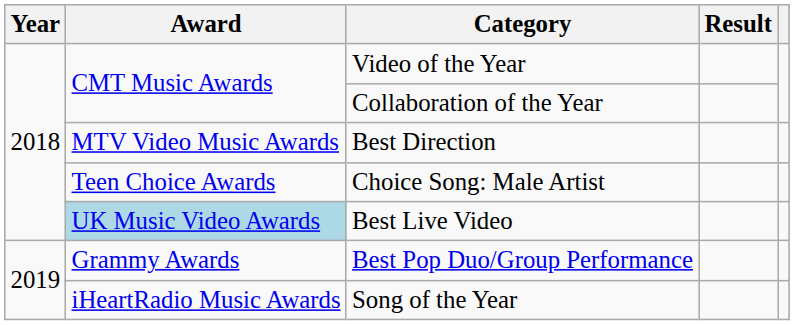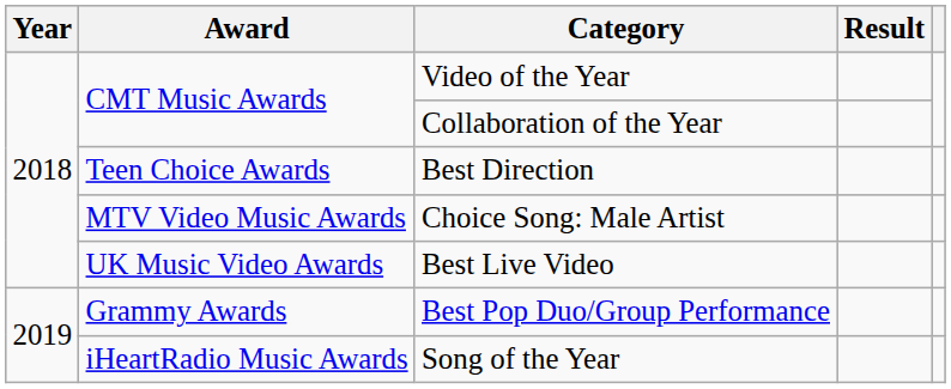 <table class="wikitable">
 <tr>
 <th>Year</th>
 <th>Award</th>
 <th>Category</th>
 <th>Result</th>
 <th></th>
 </tr>
 <tr>
 <td rowspan=5>2018</td>
 <td rowspan=2><a href='#'>CMT Music Awards</a></td>
 <td>Video of the Year</td>
 <td></td>
 <td rowspan=2 style="text-align:center;"></td>
 </tr>
 <tr>
 <td>Collaboration of the Year</td>
 <td></td>
 </tr>
 <tr>
-<td><a href='#'>MTV Video Music Awards</a></td>
+<td><a href='#'>Teen Choice Awards</a></td>
 <td>Best Direction</td>
 <td></td>
 <td style="text-align:center;"></td>
 </tr>
 <tr>
-<td><a href='#'>Teen Choice Awards</a></td>
+<td><a href='#'>MTV Video Music Awards</a></td>
 <td>Choice Song: Male Artist</td>
 <td></td>
 <td style="text-align:center;"></td>
 </tr>
 <tr>
-<td style="background: lightblue;"><a href='#'>UK Music Video Awards</a></td>
+<td><a href='#'>UK Music Video Awards</a></td>
 <td>Best Live Video</td>
 <td></td>
 <td style="text-align:center;"></td>
 </tr>
 <tr>
 <td rowspan=2>2019</td>
 <td rowspan=1><a href='#'>Grammy Awards</a></td>
 <td><a href='#'>Best Pop Duo/Group Performance</a></td>
 <td></td>
 <td style="text-align:center;"></td>
 </tr>
 <tr>
 <td rowspan=1><a href='#'>iHeartRadio Music Awards</a></td>
 <td>Song of the Year</td>
 <td></td>
 <td style="text-align:center;"></td>
 </tr>
 </table>
